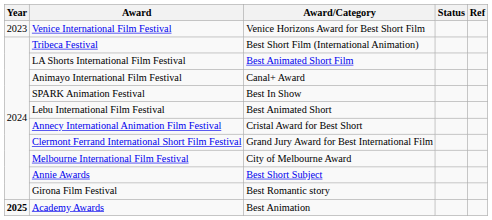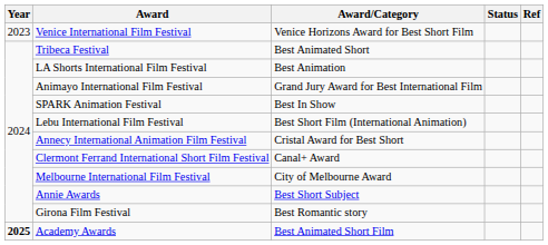 <table class="wikitable">
 <tr>
 <th>Year</th>
 <th>Award</th>
 <th>Award/Category</th>
 <th>Status</th>
 <th>Ref</th>
 </tr>
 <tr>
 <td>2023</td>
 <td><a href='#'>Venice International Film Festival</a></td>
 <td>Venice Horizons Award for Best Short Film</td>
 <td></td>
 <td></td>
 </tr>
 <tr>
 <td rowspan="10">2024</td>
 <td><a href='#'>Tribeca Festival</a></td>
-<td>Best Short Film (International Animation)</td>
+<td>Best Animated Short</td>
 <td></td>
 <td></td>
 </tr>
 <tr>
 <td>LA Shorts International Film Festival</td>
-<td><a href='#'>Best Animated Short Film</a></td>
+<td>Best Animation</td>
 <td></td>
 <td></td>
 </tr>
 <tr>
 <td>Animayo International Film Festival</td>
-<td>Canal+ Award</td>
+<td>Grand Jury Award for Best International Film</td>
 <td></td>
 <td></td>
 </tr>
 <tr>
 <td>SPARK Animation Festival</td>
 <td>Best In Show</td>
 <td></td>
 <td></td>
 </tr>
 <tr>
 <td>Lebu International Film Festival</td>
-<td>Best Animated Short</td>
+<td>Best Short Film (International Animation)</td>
 <td></td>
 <td></td>
 </tr>
 <tr>
 <td><a href='#'>Annecy International Animation Film Festival</a></td>
 <td>Cristal Award for Best Short</td>
 <td></td>
 <td></td>
 </tr>
 <tr>
 <td><a href='#'>Clermont Ferrand International Short Film Festival</a></td>
-<td>Grand Jury Award for Best International Film</td>
+<td>Canal+ Award</td>
 <td></td>
 <td></td>
 </tr>
 <tr>
 <td><a href='#'>Melbourne International Film Festival</a></td>
 <td>City of Melbourne Award</td>
 <td></td>
 <td></td>
 </tr>
 <tr>
 <td><a href='#'>Annie Awards</a></td>
 <td><a href='#'>Best Short Subject</a></td>
 <td></td>
 <td></td>
 </tr>
 <tr>
 <td>Girona Film Festival</td>
 <td>Best Romantic story</td>
 <td></td>
 <td></td>
 </tr>
 <tr>
 <td><strong>2025</strong></td>
 <td><a href='#'>Academy Awards</a></td>
-<td>Best Animation</td>
+<td><a href='#'>Best Animated Short Film</a></td>
 <td></td>
 <td></td>
 </tr>
 </table>
